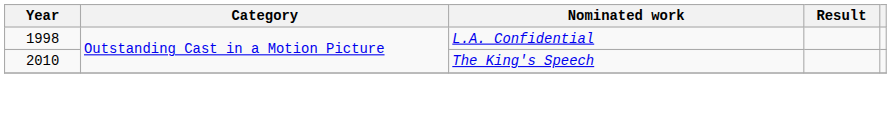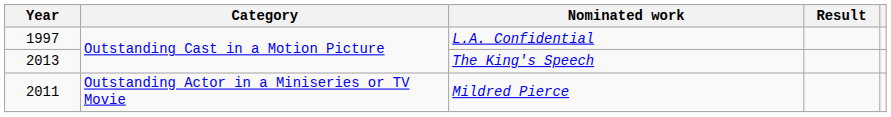 <table class=wikitable>
 <tr>
 <th scope="col" style="width:5em;">Year</th>
 <th scope="col" style="width:26em;">Category</th>
 <th scope="col" style="width:25em;">Nominated work</th>
 <th scope="col" style="width:5em;">Result</th>
 <th></th>
 </tr>
 <tr>
-<td style="text-align:center;">1998</td>
+<td style="text-align:center;">1997</td>
 <td rowspan=2><a href='#'>Outstanding Cast in a Motion Picture</a></td>
 <td><em><a href='#'>L.A. Confidential</a></em></td>
 <td></td>
 <td style="text-align:center;"></td>
 </tr>
 <tr>
-<td style="text-align:center;">2010</td>
+<td style="text-align:center;">2013</td>
 <td><em><a href='#'>The King's Speech</a></em></td>
+<td></td>
+<td style="text-align:center;"></td>
+</tr>
+<tr>
+<td style="text-align:center;">2011</td>
+<td><a href='#'>Outstanding Actor in a Miniseries or TV Movie</a></td>
+<td><em><a href='#'>Mildred Pierce</a></em></td>
 <td></td>
 <td style="text-align:center;"></td>
 </tr>
 <tr>
 </tr>
 </table>
